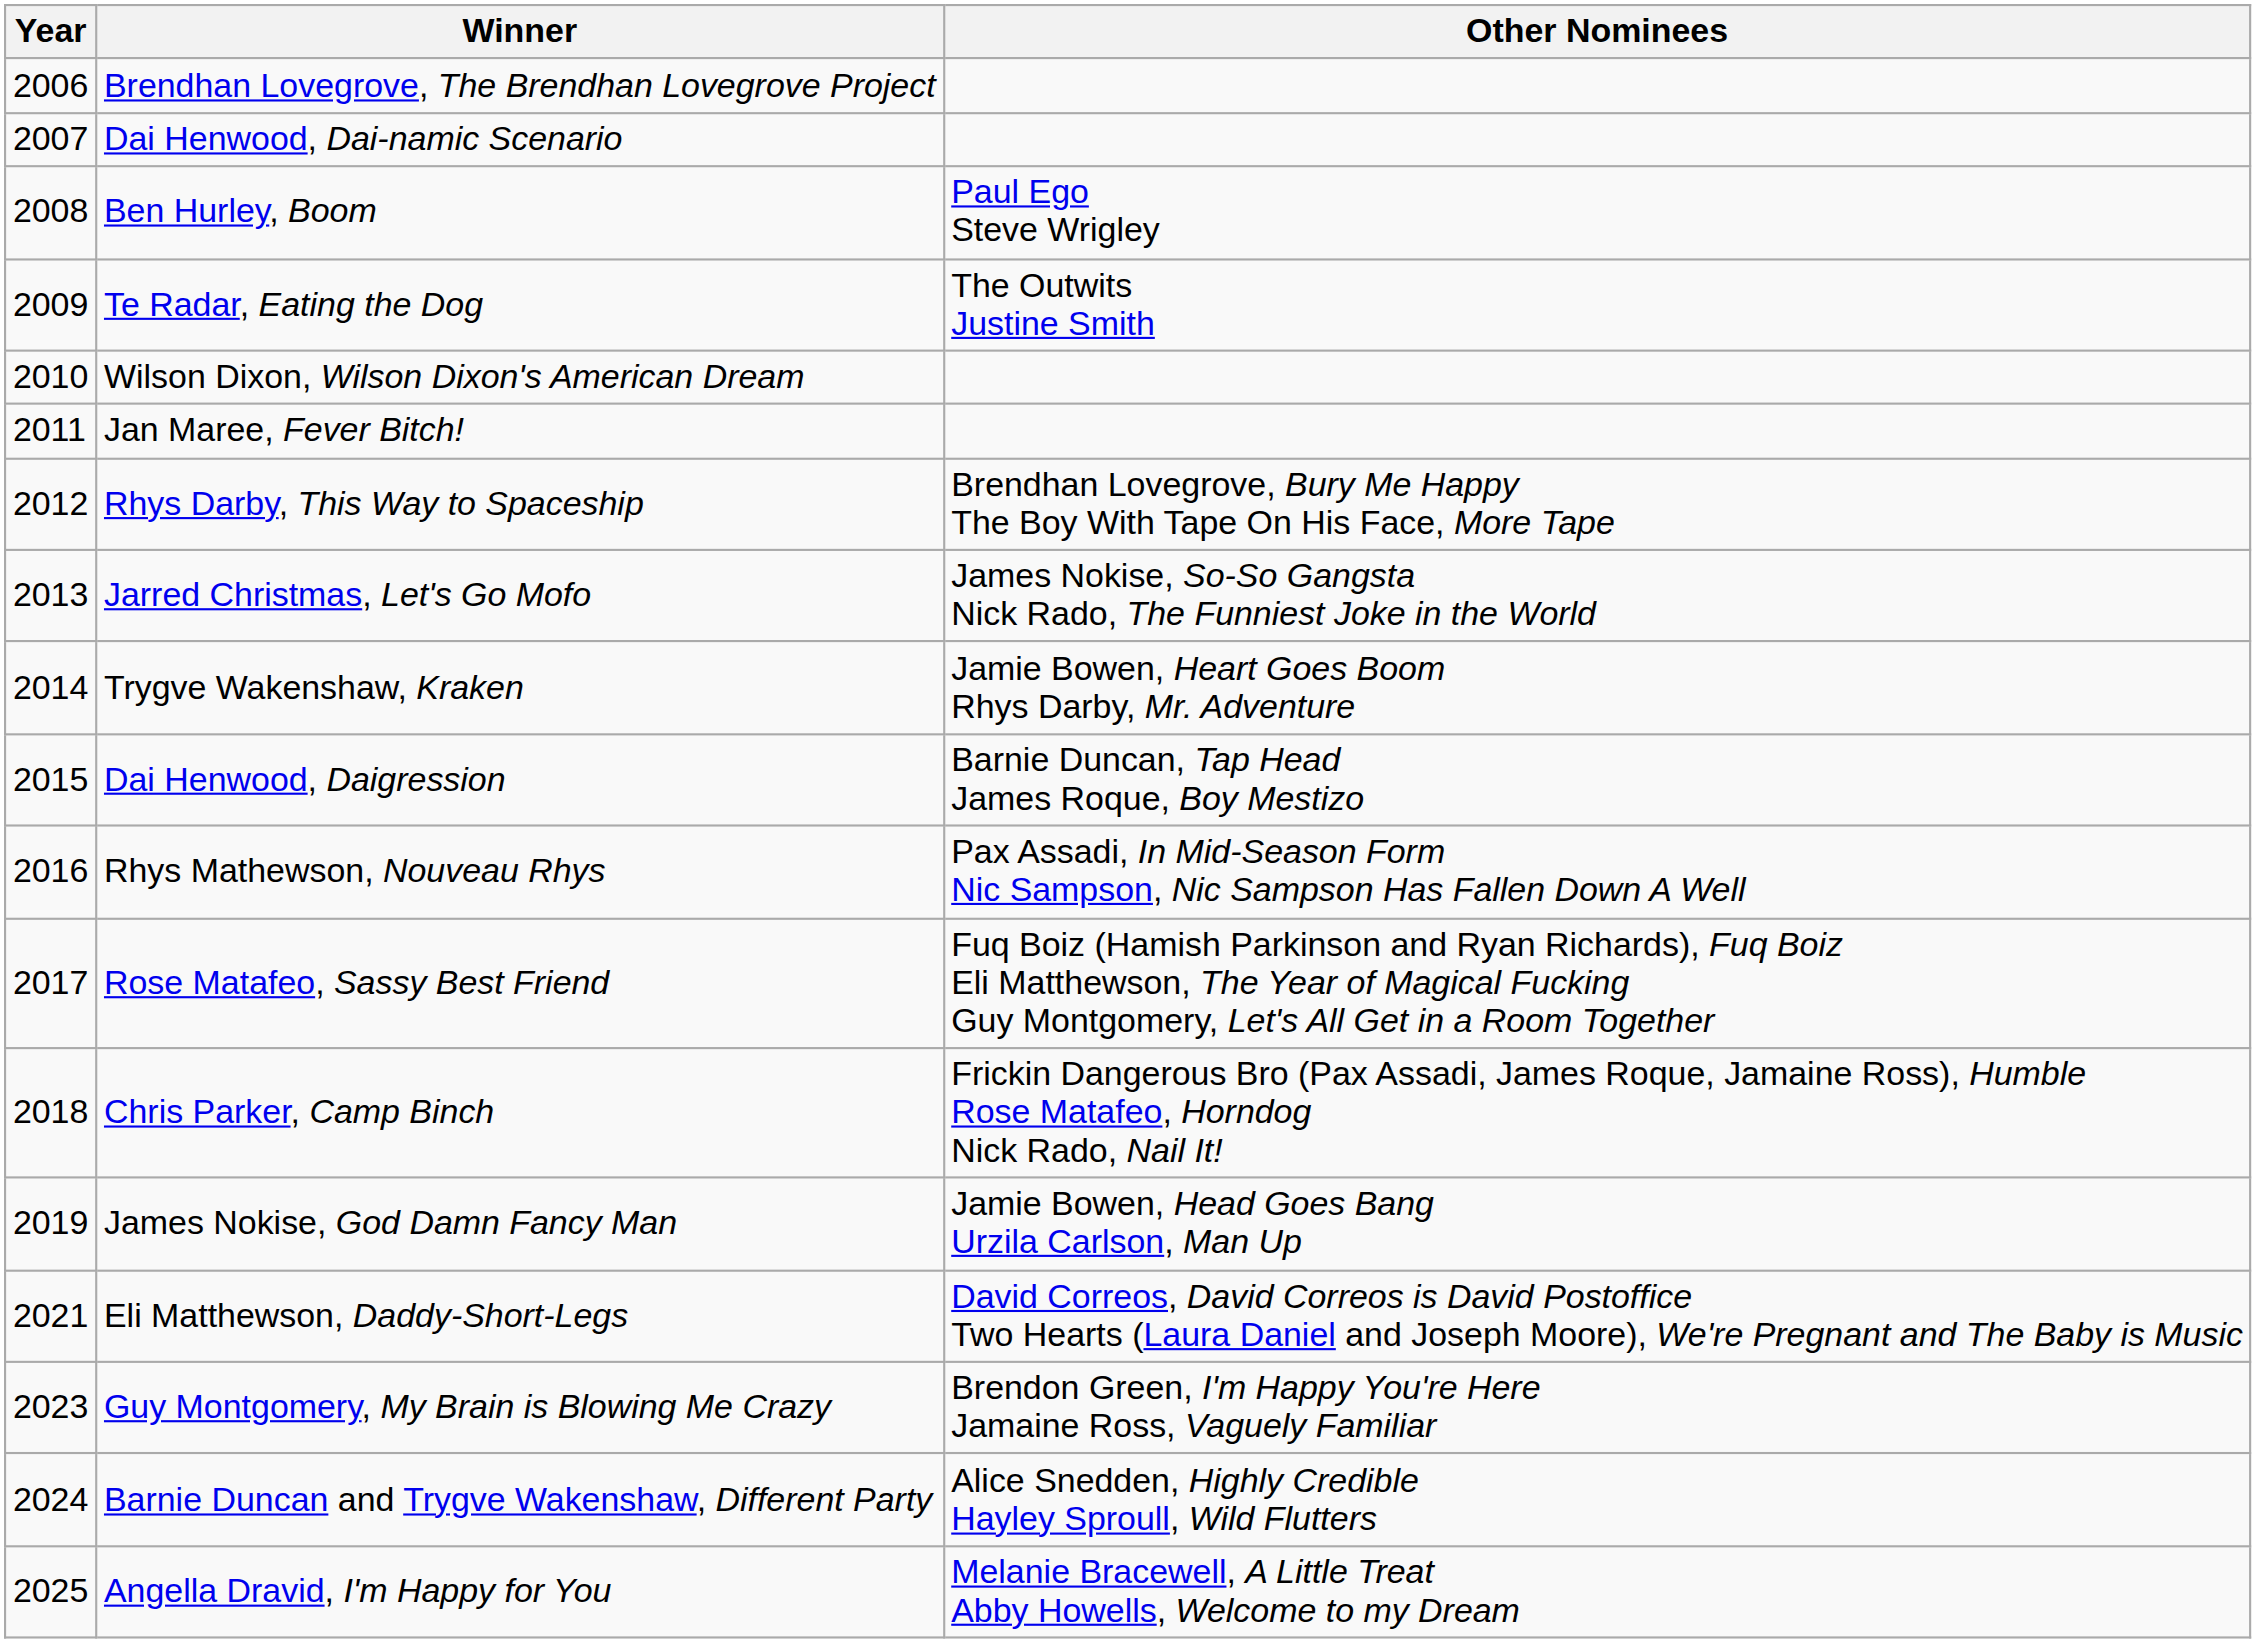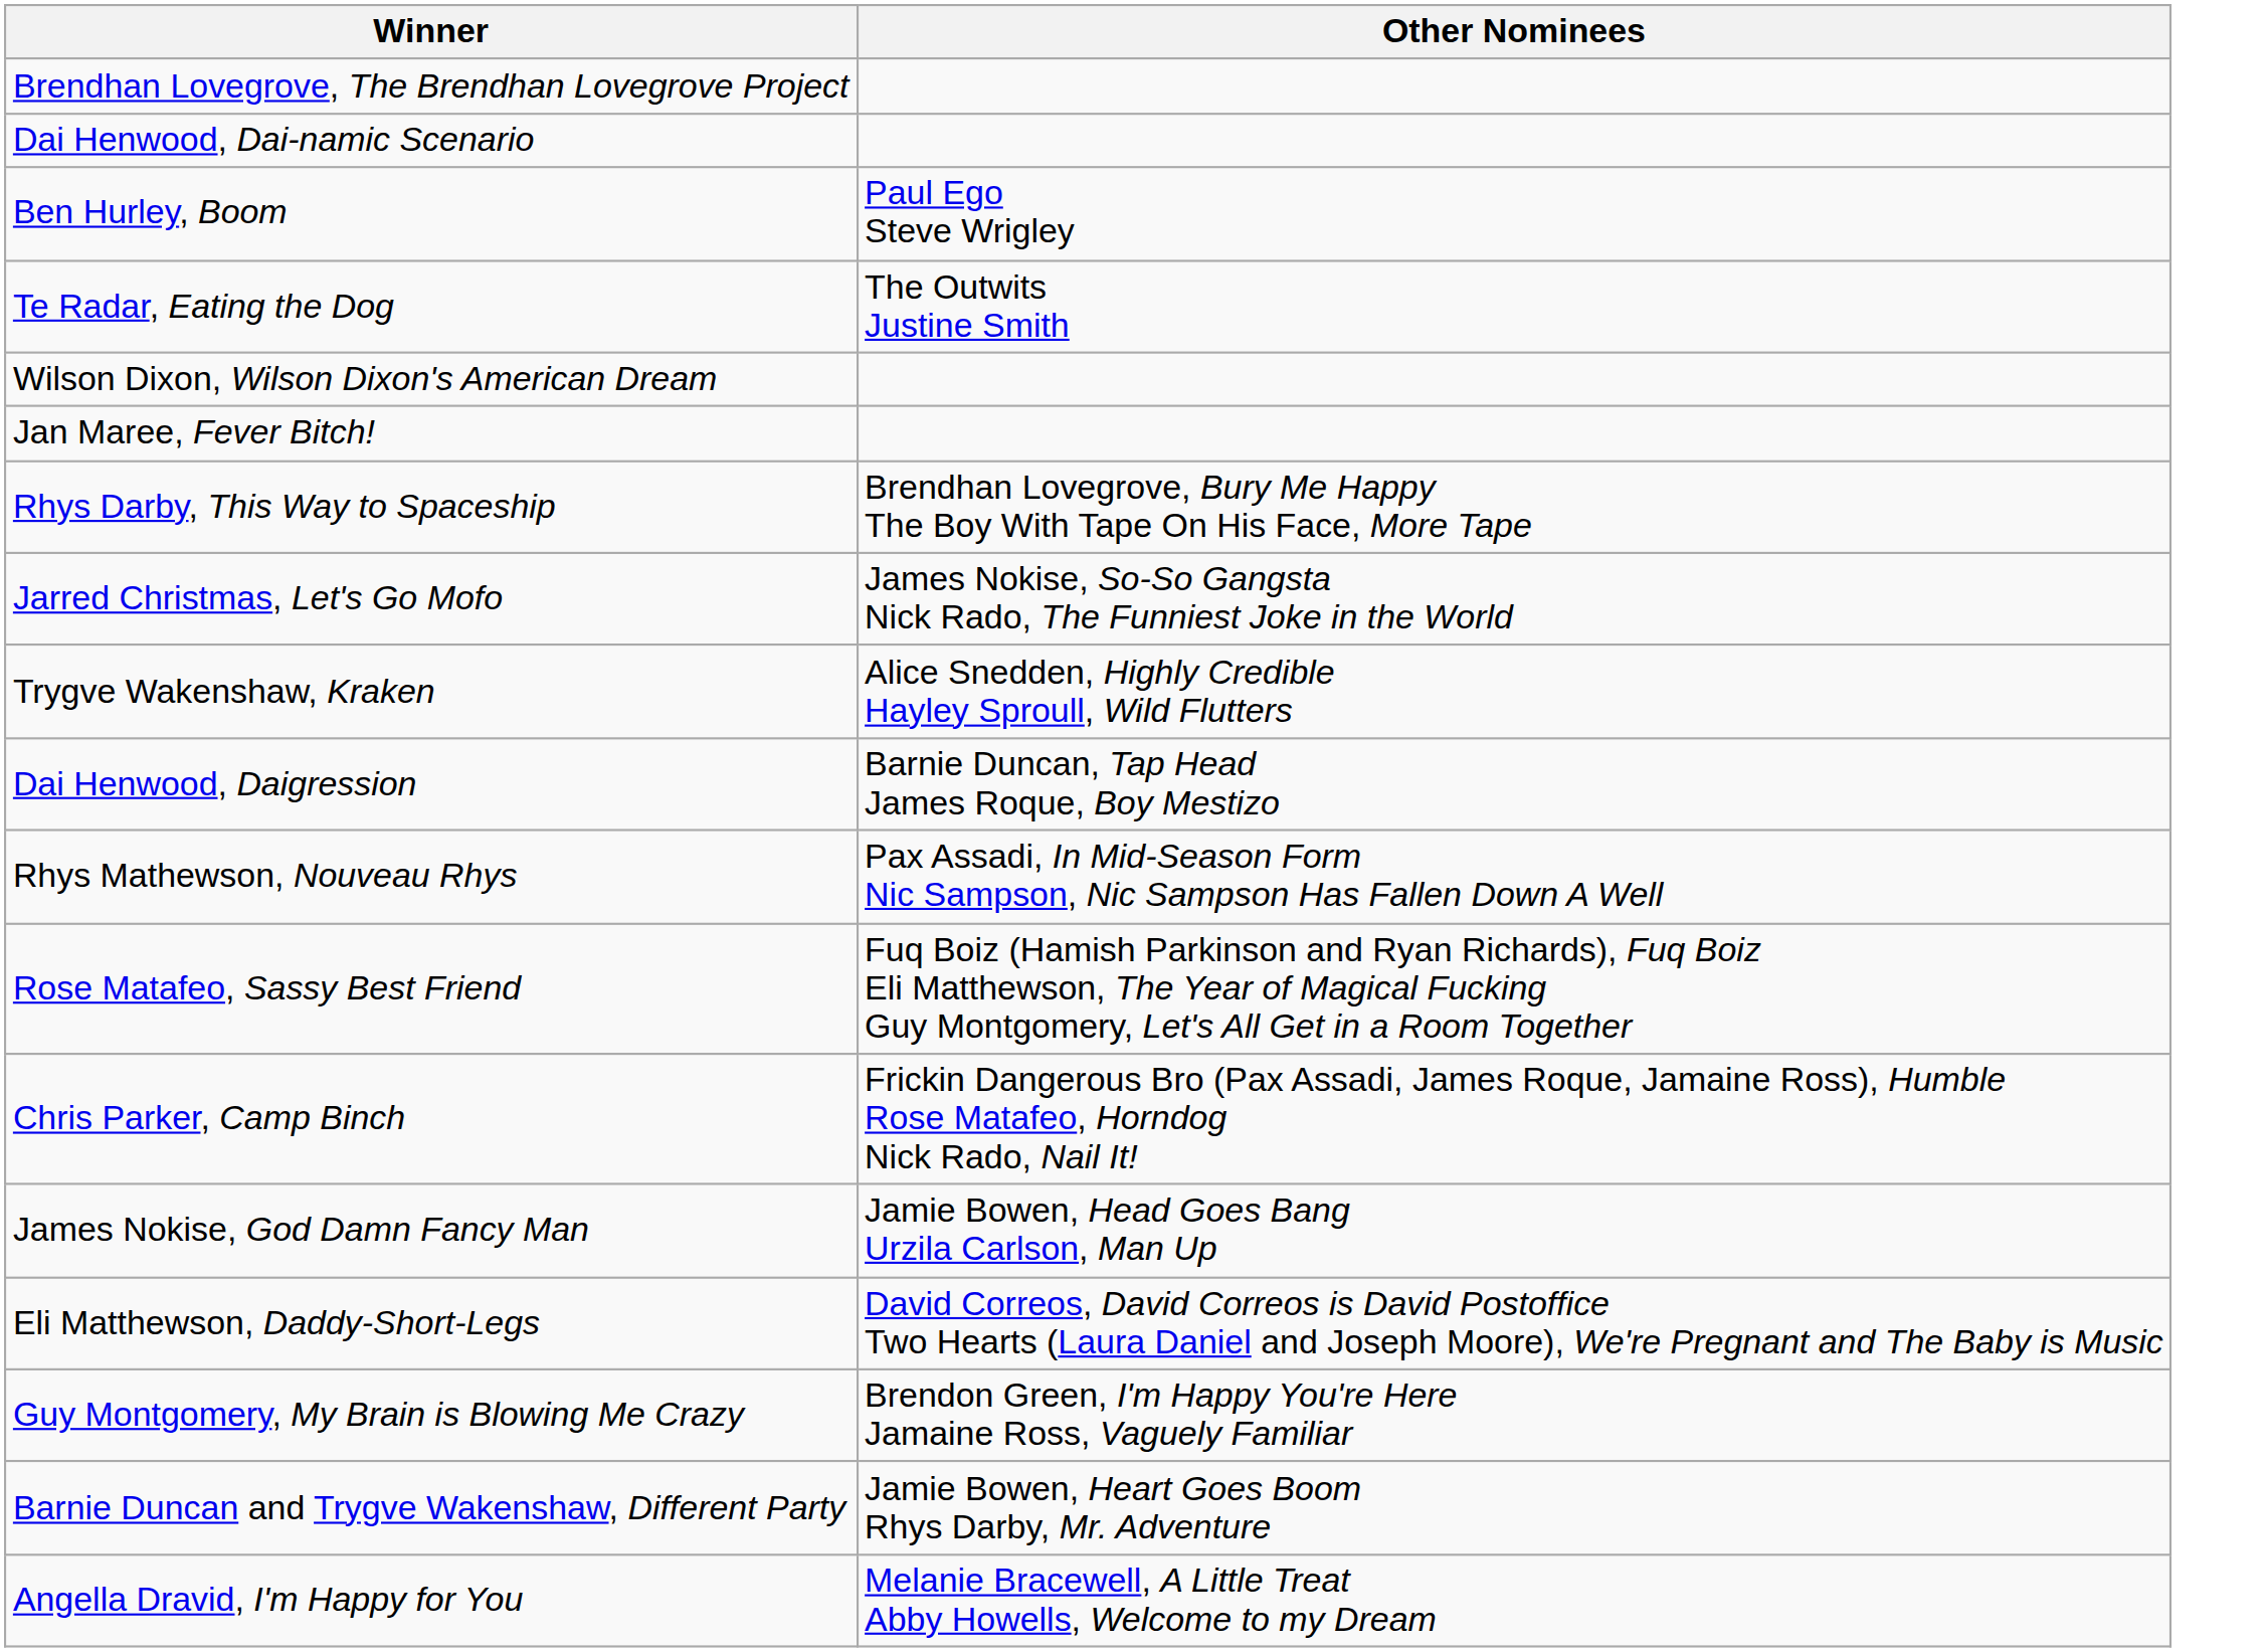 <table class="wikitable">
 <tr>
-<th>Year</th>
 <th>Winner</th>
 <th>Other Nominees</th>
 </tr>
 <tr>
-<td>2006</td>
 <td><a href='#'>Brendhan Lovegrove</a>, <em>The Brendhan Lovegrove Project</em></td>
 <td></td>
 </tr>
 <tr>
-<td>2007</td>
 <td><a href='#'>Dai Henwood</a>, <em>Dai-namic Scenario</em></td>
 <td></td>
 </tr>
 <tr>
-<td>2008</td>
 <td><a href='#'>Ben Hurley</a>, <em>Boom</em></td>
 <td><a href='#'>Paul Ego</a><br>Steve Wrigley</td>
 </tr>
 <tr>
-<td>2009</td>
 <td><a href='#'>Te Radar</a>, <em>Eating the Dog</em></td>
 <td>The Outwits<br><a href='#'>Justine Smith</a></td>
 </tr>
 <tr>
-<td>2010</td>
 <td>Wilson Dixon, <em>Wilson Dixon's American Dream</em></td>
 <td></td>
 </tr>
 <tr>
-<td>2011</td>
 <td>Jan Maree, <em>Fever Bitch!</em></td>
 <td></td>
 </tr>
 <tr>
-<td>2012</td>
 <td><a href='#'>Rhys Darby</a>, <em>This Way to Spaceship</em></td>
 <td>Brendhan Lovegrove, <em>Bury Me Happy</em><br>The Boy With Tape On His Face, <em>More Tape</em></td>
 </tr>
 <tr>
-<td>2013</td>
 <td><a href='#'>Jarred Christmas</a>, <em>Let's Go Mofo</em></td>
 <td>James Nokise, <em>So-So Gangsta</em><br>Nick Rado, <em>The Funniest Joke in the World</em></td>
 </tr>
 <tr>
-<td>2014</td>
 <td>Trygve Wakenshaw, <em>Kraken</em></td>
-<td>Jamie Bowen, <em>Heart Goes Boom</em><br>Rhys Darby, <em>Mr. Adventure</em></td>
+<td>Alice Snedden, <em>Highly Credible</em><br><a href='#'>Hayley Sproull</a>, <em>Wild Flutters</em></td>
 </tr>
 <tr>
-<td>2015</td>
 <td><a href='#'>Dai Henwood</a>, <em>Daigression</em></td>
 <td>Barnie Duncan, <em>Tap Head</em><br>James Roque, <em>Boy Mestizo</em></td>
 </tr>
 <tr>
-<td>2016</td>
 <td>Rhys Mathewson, <em>Nouveau Rhys</em></td>
 <td>Pax Assadi, <em>In Mid-Season Form</em><br><a href='#'>Nic Sampson</a>, <em>Nic Sampson Has Fallen Down A Well</em></td>
 </tr>
 <tr>
-<td>2017</td>
 <td><a href='#'>Rose Matafeo</a>, <em>Sassy Best Friend</em></td>
 <td>Fuq Boiz (Hamish Parkinson and Ryan Richards), <em>Fuq Boiz</em><br>Eli Matthewson, <em>The Year of Magical Fucking</em><br>Guy Montgomery, <em>Let's All Get in a Room Together</em></td>
 </tr>
 <tr>
-<td>2018</td>
 <td><a href='#'>Chris Parker</a>, <em>Camp Binch</em></td>
 <td>Frickin Dangerous Bro (Pax Assadi, James Roque, Jamaine Ross), <em>Humble</em><br><a href='#'>Rose Matafeo</a>, <em>Horndog</em><br>Nick Rado, <em>Nail It!</em></td>
 </tr>
 <tr>
-<td>2019</td>
 <td>James Nokise, <em>God Damn Fancy Man</em></td>
 <td>Jamie Bowen, <em>Head Goes Bang</em><br><a href='#'>Urzila Carlson</a>, <em>Man Up</em></td>
 </tr>
 <tr>
-<td>2021</td>
 <td>Eli Matthewson, <em>Daddy-Short-Legs</em></td>
 <td><a href='#'>David Correos</a>, <em>David Correos is David Postoffice</em><br>Two Hearts (<a href='#'>Laura Daniel</a> and Joseph Moore), <em>We're Pregnant and The Baby is Music</em></td>
 </tr>
 <tr>
-<td>2023</td>
 <td><a href='#'>Guy Montgomery</a>, <em>My Brain is Blowing Me Crazy</em></td>
 <td>Brendon Green, <em>I'm Happy You're Here</em><br>Jamaine Ross, <em>Vaguely Familiar</em></td>
 </tr>
 <tr>
-<td>2024</td>
 <td><a href='#'>Barnie Duncan</a> and <a href='#'>Trygve Wakenshaw</a>, <em>Different Party</em></td>
-<td>Alice Snedden, <em>Highly Credible</em><br><a href='#'>Hayley Sproull</a>, <em>Wild Flutters</em></td>
+<td>Jamie Bowen, <em>Heart Goes Boom</em><br>Rhys Darby, <em>Mr. Adventure</em></td>
 </tr>
 <tr>
-<td>2025</td>
 <td><a href='#'>Angella Dravid</a>, <em>I'm Happy for You</em></td>
 <td><a href='#'>Melanie Bracewell</a>, <em>A Little Treat</em><br><a href='#'>Abby Howells</a>, <em>Welcome to my Dream</em></td>
 </tr>
 </table>
